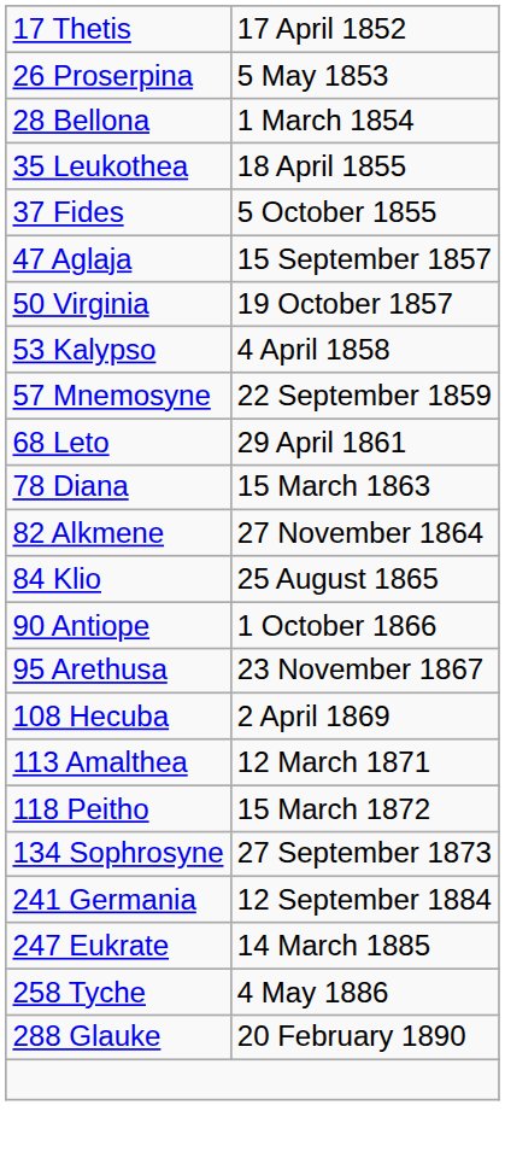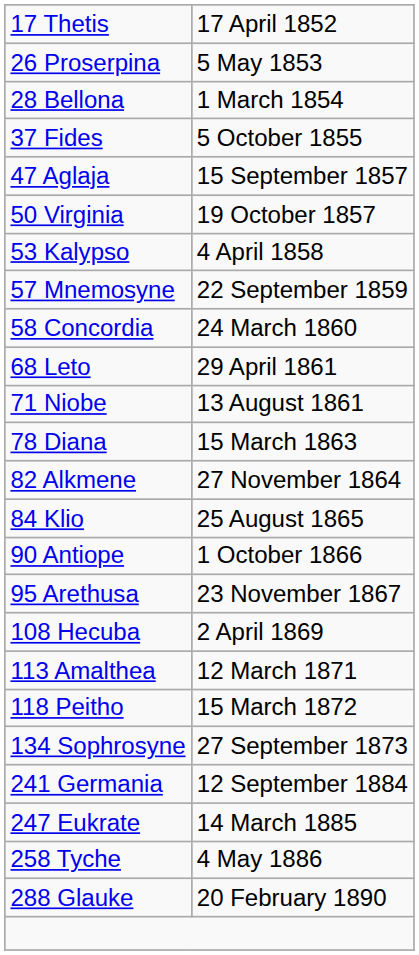 <table class="wikitable" style="font-size: 0.9em;">
 <tr>
 <td><a href='#'>17 Thetis</a></td>
 <td>17 April 1852</td>
 </tr>
 <tr>
 <td><a href='#'>26 Proserpina</a></td>
 <td>5 May 1853</td>
 </tr>
 <tr>
 <td><a href='#'>28 Bellona</a></td>
 <td>1 March 1854</td>
-</tr>
-<tr>
-<td><a href='#'>35 Leukothea</a></td>
-<td>18 April 1855</td>
 </tr>
 <tr>
 <td><a href='#'>37 Fides</a></td>
 <td>5 October 1855</td>
 </tr>
 <tr>
 <td><a href='#'>47 Aglaja</a></td>
 <td>15 September 1857</td>
 </tr>
 <tr>
 <td><a href='#'>50 Virginia</a></td>
 <td>19 October 1857</td>
 </tr>
 <tr>
 <td><a href='#'>53 Kalypso</a></td>
 <td>4 April 1858</td>
 </tr>
 <tr>
 <td><a href='#'>57 Mnemosyne</a></td>
 <td>22 September 1859</td>
 </tr>
 <tr>
+<td><a href='#'>58 Concordia</a></td>
+<td>24 March 1860</td>
+</tr>
+<tr>
 <td><a href='#'>68 Leto</a></td>
 <td>29 April 1861</td>
+</tr>
+<tr>
+<td><a href='#'>71 Niobe</a></td>
+<td>13 August 1861</td>
 </tr>
 <tr>
 <td><a href='#'>78 Diana</a></td>
 <td>15 March 1863</td>
 </tr>
 <tr>
 <td><a href='#'>82 Alkmene</a></td>
 <td>27 November 1864</td>
 </tr>
 <tr>
 <td><a href='#'>84 Klio</a></td>
 <td>25 August 1865</td>
 </tr>
 <tr>
 <td><a href='#'>90 Antiope</a></td>
 <td>1 October 1866</td>
 </tr>
 <tr>
 <td><a href='#'>95 Arethusa</a></td>
 <td>23 November 1867</td>
 </tr>
 <tr>
 <td><a href='#'>108 Hecuba</a></td>
 <td>2 April 1869</td>
 </tr>
 <tr>
 <td><a href='#'>113 Amalthea</a></td>
 <td>12 March 1871</td>
 </tr>
 <tr>
 <td><a href='#'>118 Peitho</a></td>
 <td>15 March 1872</td>
 </tr>
 <tr>
 <td><a href='#'>134 Sophrosyne</a></td>
 <td>27 September 1873</td>
 </tr>
 <tr>
 <td><a href='#'>241 Germania</a></td>
 <td>12 September 1884</td>
 </tr>
 <tr>
 <td><a href='#'>247 Eukrate</a></td>
 <td>14 March 1885</td>
 </tr>
 <tr>
 <td><a href='#'>258 Tyche</a></td>
 <td>4 May 1886</td>
 </tr>
 <tr>
 <td><a href='#'>288 Glauke</a></td>
 <td>20 February 1890</td>
 </tr>
 <tr>
 <td colspan="2" align="left" style="font-size: smaller"><br></td>
 </tr>
 </table>
